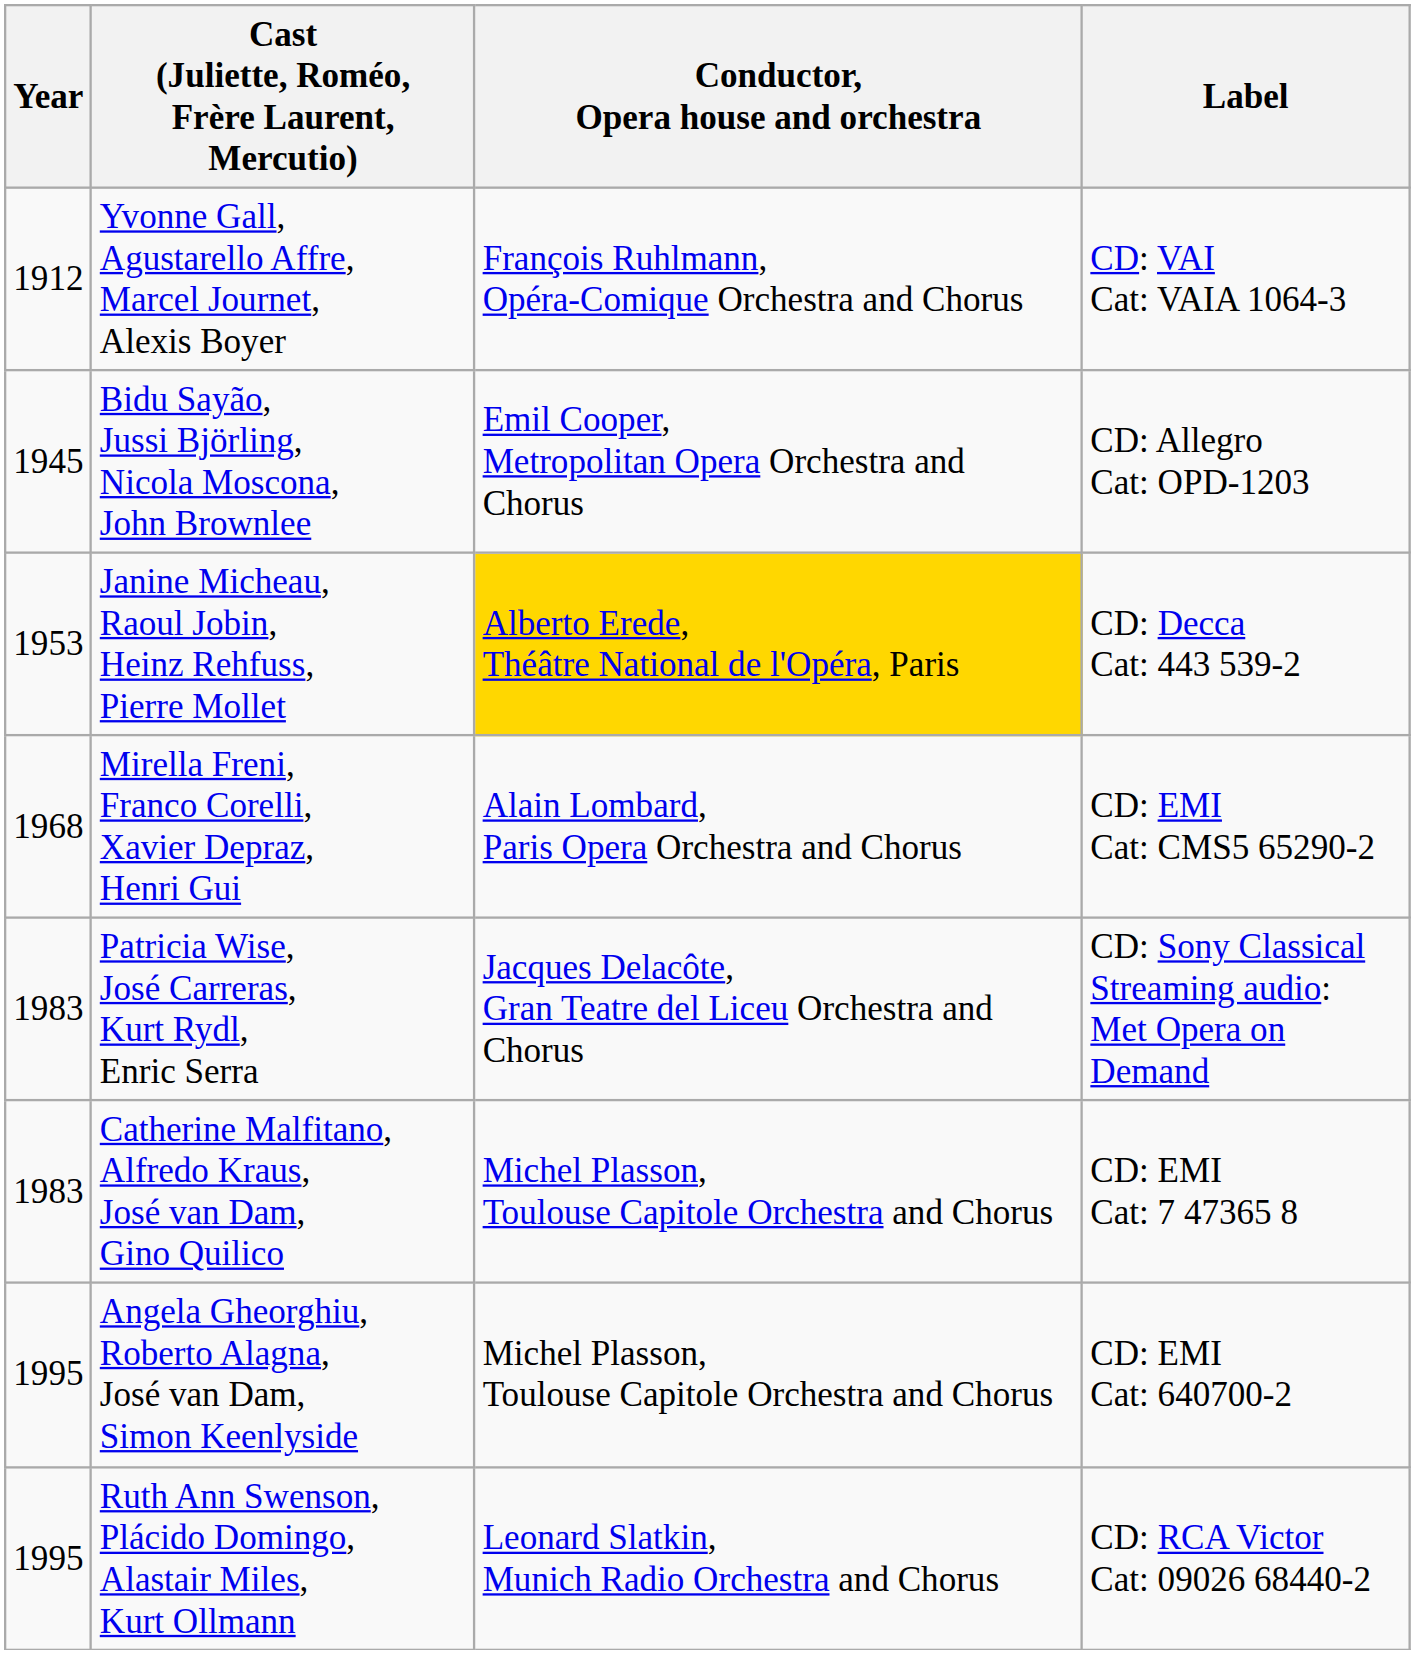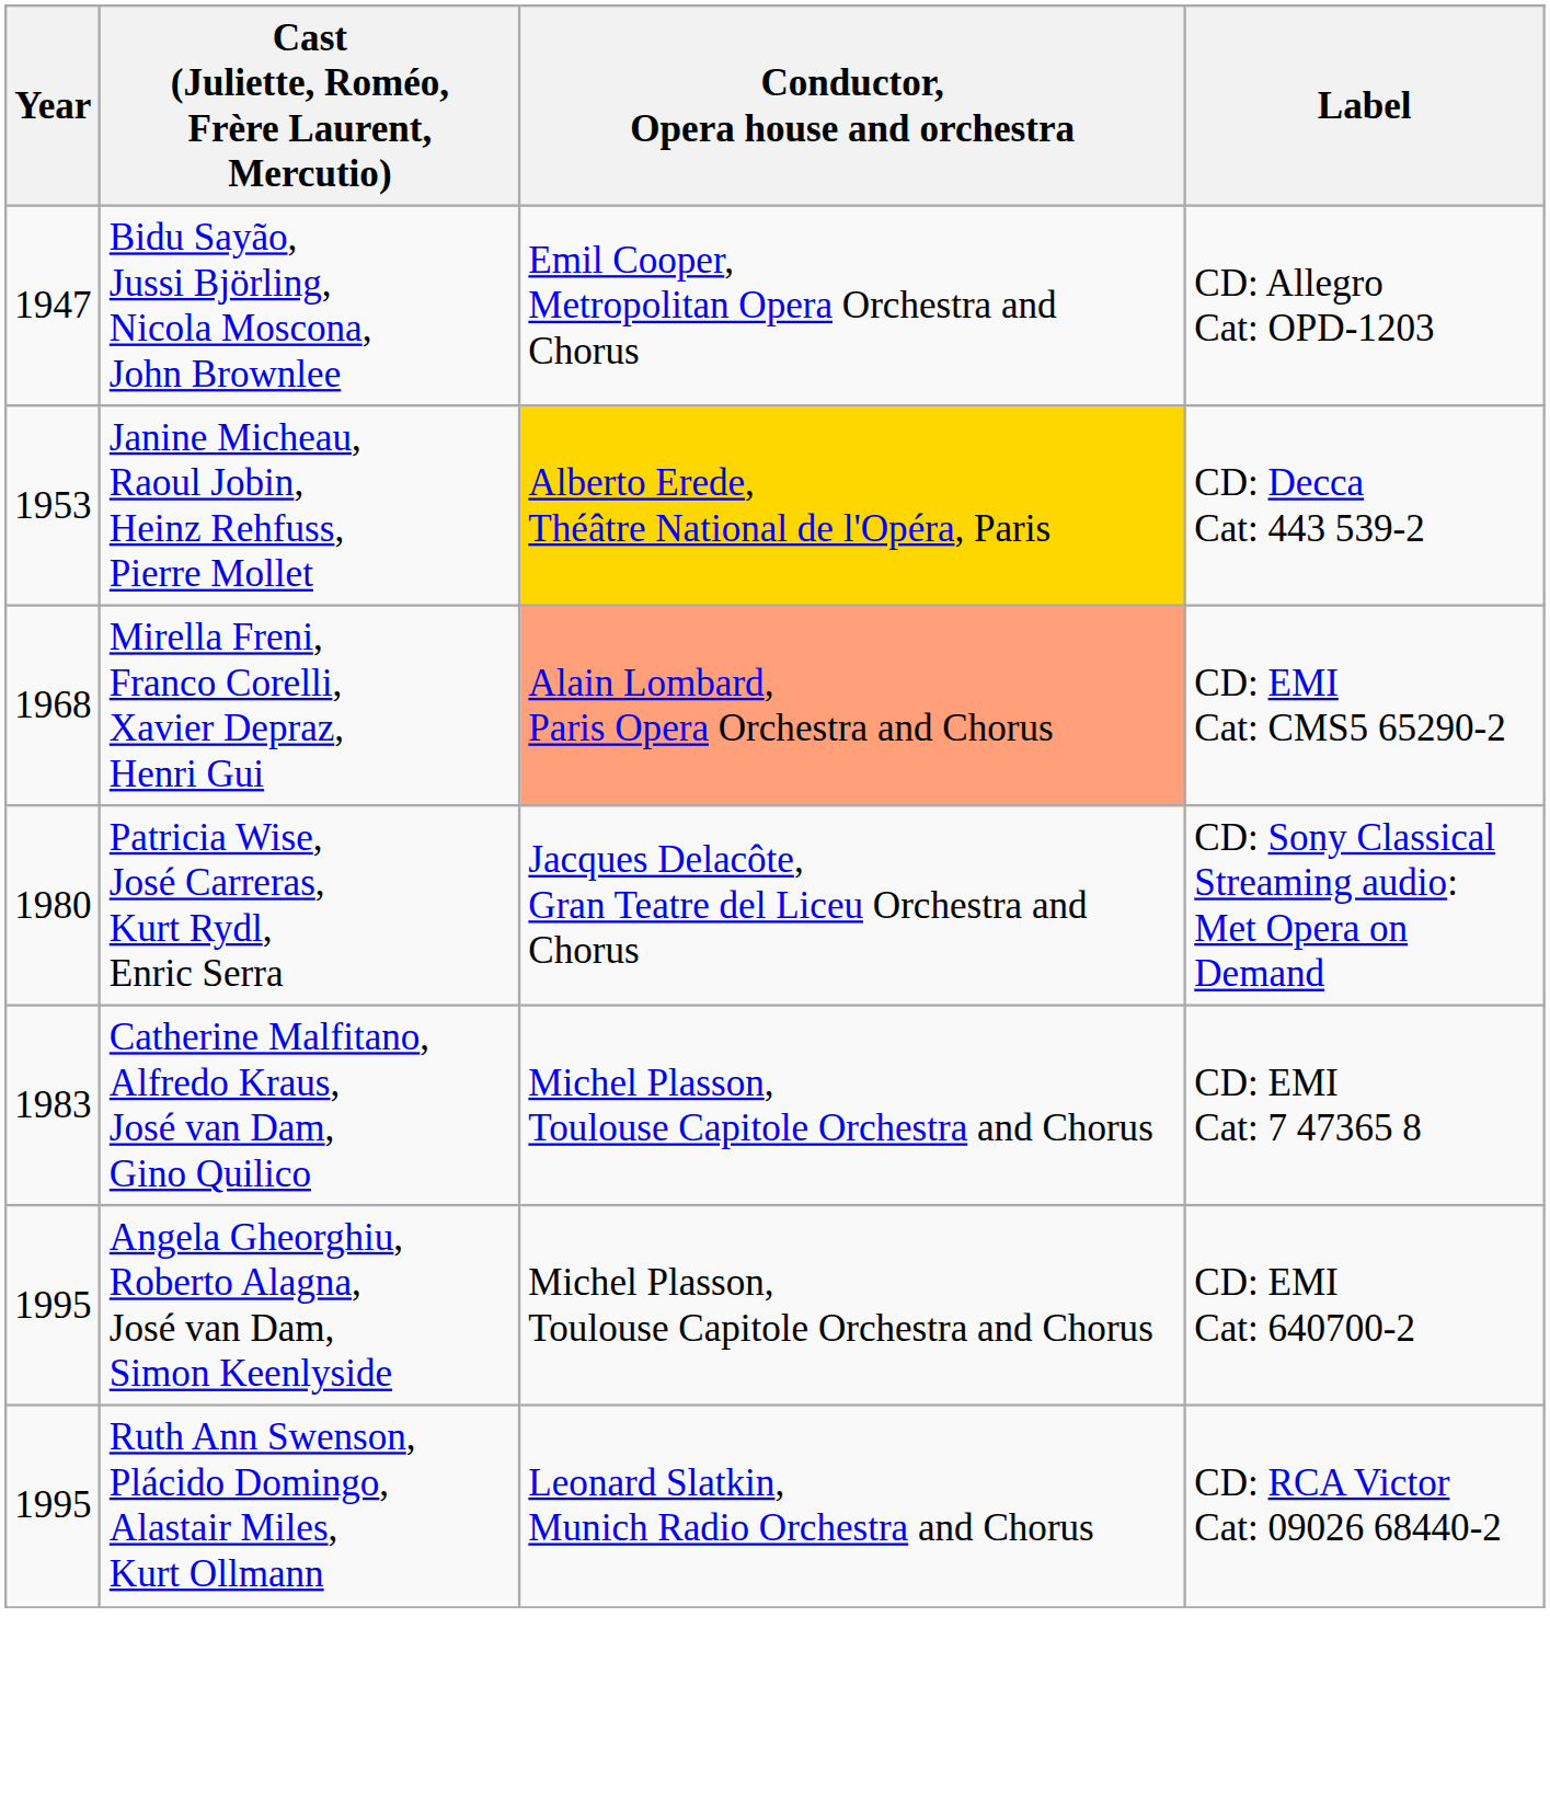 <table class="wikitable" style="font-size:95%;">
 <tr>
 <th>Year</th>
 <th>Cast<br>(Juliette, Roméo,<br>Frère Laurent, Mercutio)</th>
 <th>Conductor,<br>Opera house and orchestra</th>
 <th>Label</th>
 </tr>
 <tr>
-<td>1912</td>
-<td><a href='#'>Yvonne Gall</a>,<br><a href='#'>Agustarello Affre</a>,<br><a href='#'>Marcel Journet</a>,<br>Alexis Boyer</td>
-<td><a href='#'>François Ruhlmann</a>,<br><a href='#'>Opéra-Comique</a> Orchestra and Chorus</td>
-<td><a href='#'>CD</a>: <a href='#'>VAI</a><br>Cat: VAIA 1064-3</td>
-</tr>
-<tr>
-<td>1945</td>
+<td>1947</td>
 <td><a href='#'>Bidu Sayão</a>,<br><a href='#'>Jussi Björling</a>,<br><a href='#'>Nicola Moscona</a>,<br><a href='#'>John Brownlee</a></td>
 <td><a href='#'>Emil Cooper</a>,<br><a href='#'>Metropolitan Opera</a> Orchestra and Chorus</td>
 <td>CD: Allegro<br>Cat: OPD-1203</td>
 </tr>
 <tr>
 <td>1953</td>
 <td><a href='#'>Janine Micheau</a>,<br><a href='#'>Raoul Jobin</a>,<br><a href='#'>Heinz Rehfuss</a>,<br><a href='#'>Pierre Mollet</a></td>
 <td style="background: gold;"><a href='#'>Alberto Erede</a>,<br><a href='#'>Théâtre National de l'Opéra</a>, Paris</td>
 <td>CD: <a href='#'>Decca</a><br>Cat: 443 539-2</td>
 </tr>
 <tr>
 <td>1968</td>
 <td><a href='#'>Mirella Freni</a>,<br><a href='#'>Franco Corelli</a>,<br><a href='#'>Xavier Depraz</a>,<br><a href='#'>Henri Gui</a></td>
-<td><a href='#'>Alain Lombard</a>,<br><a href='#'>Paris Opera</a> Orchestra and Chorus</td>
+<td style="background: lightsalmon;"><a href='#'>Alain Lombard</a>,<br><a href='#'>Paris Opera</a> Orchestra and Chorus</td>
 <td>CD: <a href='#'>EMI</a><br>Cat: CMS5 65290-2</td>
 </tr>
 <tr>
-<td>1983</td>
+<td>1980</td>
 <td><a href='#'>Patricia Wise</a>,<br><a href='#'>José Carreras</a>,<br><a href='#'>Kurt Rydl</a>,<br>Enric Serra</td>
 <td><a href='#'>Jacques Delacôte</a>,<br><a href='#'>Gran Teatre del Liceu</a> Orchestra and Chorus</td>
 <td>CD: <a href='#'>Sony Classical</a><br><a href='#'>Streaming audio</a>:<br><a href='#'>Met Opera on Demand</a></td>
 </tr>
 <tr>
 <td>1983</td>
 <td><a href='#'>Catherine Malfitano</a>,<br><a href='#'>Alfredo Kraus</a>,<br><a href='#'>José van Dam</a>,<br><a href='#'>Gino Quilico</a></td>
 <td><a href='#'>Michel Plasson</a>,<br><a href='#'>Toulouse Capitole Orchestra</a> and Chorus</td>
 <td>CD: EMI<br>Cat: 7 47365 8</td>
 </tr>
 <tr>
 <td>1995</td>
 <td><a href='#'>Angela Gheorghiu</a>,<br><a href='#'>Roberto Alagna</a>,<br>José van Dam,<br><a href='#'>Simon Keenlyside</a></td>
 <td>Michel Plasson,<br>Toulouse Capitole Orchestra and Chorus</td>
 <td>CD: EMI<br>Cat: 640700-2</td>
 </tr>
 <tr>
 <td>1995</td>
 <td><a href='#'>Ruth Ann Swenson</a>,<br><a href='#'>Plácido Domingo</a>,<br><a href='#'>Alastair Miles</a>,<br><a href='#'>Kurt Ollmann</a></td>
 <td><a href='#'>Leonard Slatkin</a>,<br><a href='#'>Munich Radio Orchestra</a> and Chorus</td>
 <td>CD: <a href='#'>RCA Victor</a><br>Cat: 09026 68440-2</td>
 </tr>
 </table>
